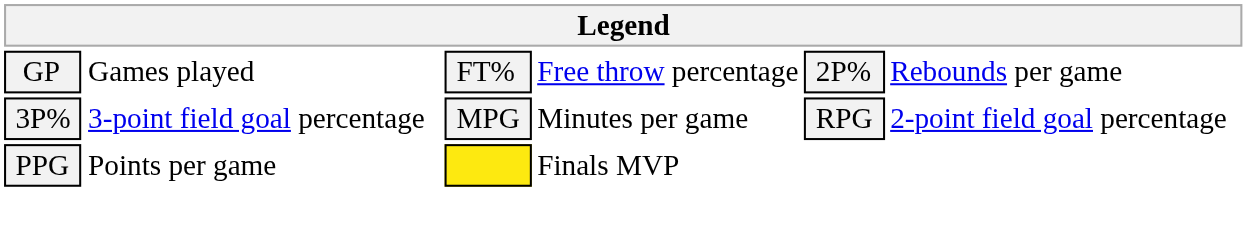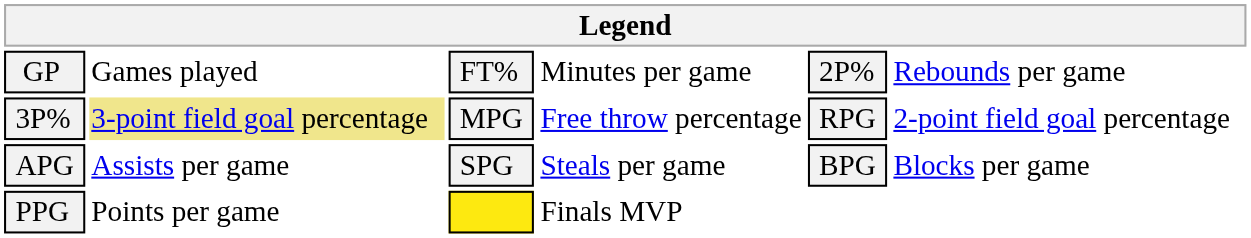 <table class="toccolours" style="font-size: 90%; white-space: nowrap;">
 <tr>
 <th colspan="6" style="background-color: #F2F2F2; border: 1px solid #AAAAAA;">Legend</th>
 </tr>
 <tr>
 <td style="background-color: #F2F2F2; border: 1px solid black;">  GP</td>
 <td>Games played</td>
 <td style="background-color: #F2F2F2; border: 1px solid black"> FT% </td>
-<td><a href='#'>Free throw</a> percentage</td>
+<td>Minutes per game</td>
 <td style="background-color: #F2F2F2; border: 1px solid black;"> 2P% </td>
 <td><a href='#'>Rebounds</a> per game</td>
 </tr>
 <tr>
 <td style="background-color: #F2F2F2; border: 1px solid black"> 3P% </td>
-<td style="padding-right: 8px"><a href='#'>3-point field goal</a> percentage</td>
+<td style="background: khaki; padding-right: 8px"><a href='#'>3-point field goal</a> percentage</td>
 <td style="background-color: #F2F2F2; border: 1px solid black"> MPG </td>
-<td>Minutes per game</td>
+<td><a href='#'>Free throw</a> percentage</td>
 <td style="background-color: #F2F2F2; border: 1px solid black;"> RPG </td>
 <td style="padding-right: 8px"><a href='#'>2-point field goal</a> percentage</td>
+</tr>
+<tr>
+<td style="background-color: #F2F2F2; border: 1px solid black"> APG </td>
+<td><a href='#'>Assists</a> per game</td>
+<td style="background-color: #F2F2F2; border: 1px solid black"> SPG </td>
+<td><a href='#'>Steals</a> per game</td>
+<td style="background-color: #F2F2F2; border: 1px solid black;"> BPG </td>
+<td><a href='#'>Blocks</a> per game</td>
 </tr>
 <tr>
 <td style="background-color: #F2F2F2; border: 1px solid black"> PPG </td>
 <td>Points per game</td>
 <td style="background-color: #FDE910; border: 1px solid black"> <strong> </strong> </td>
 <td>Finals MVP</td>
 </tr>
 </table>
